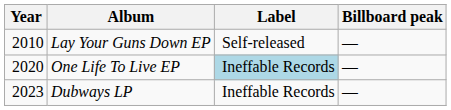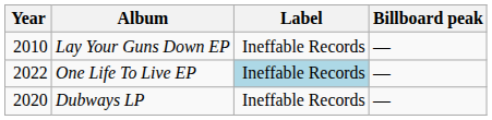 <table class="wikitable">
 <tr>
 <th>Year</th>
 <th>Album</th>
 <th>Label</th>
 <th>Billboard peak</th>
 </tr>
 <tr>
 <td> 2010</td>
 <td><em>Lay Your Guns Down EP</em></td>
-<td> Self-released</td>
+<td> Ineffable Records</td>
 <td>—</td>
 </tr>
 <tr>
-<td> 2020</td>
+<td> 2022</td>
 <td><em>One Life To Live EP</em></td>
 <td style="background: lightblue;"> Ineffable Records</td>
 <td>—</td>
 </tr>
 <tr>
-<td> 2023</td>
+<td> 2020</td>
 <td><em>Dubways LP</em></td>
 <td> Ineffable Records</td>
 <td>—</td>
 </tr>
 </table>
